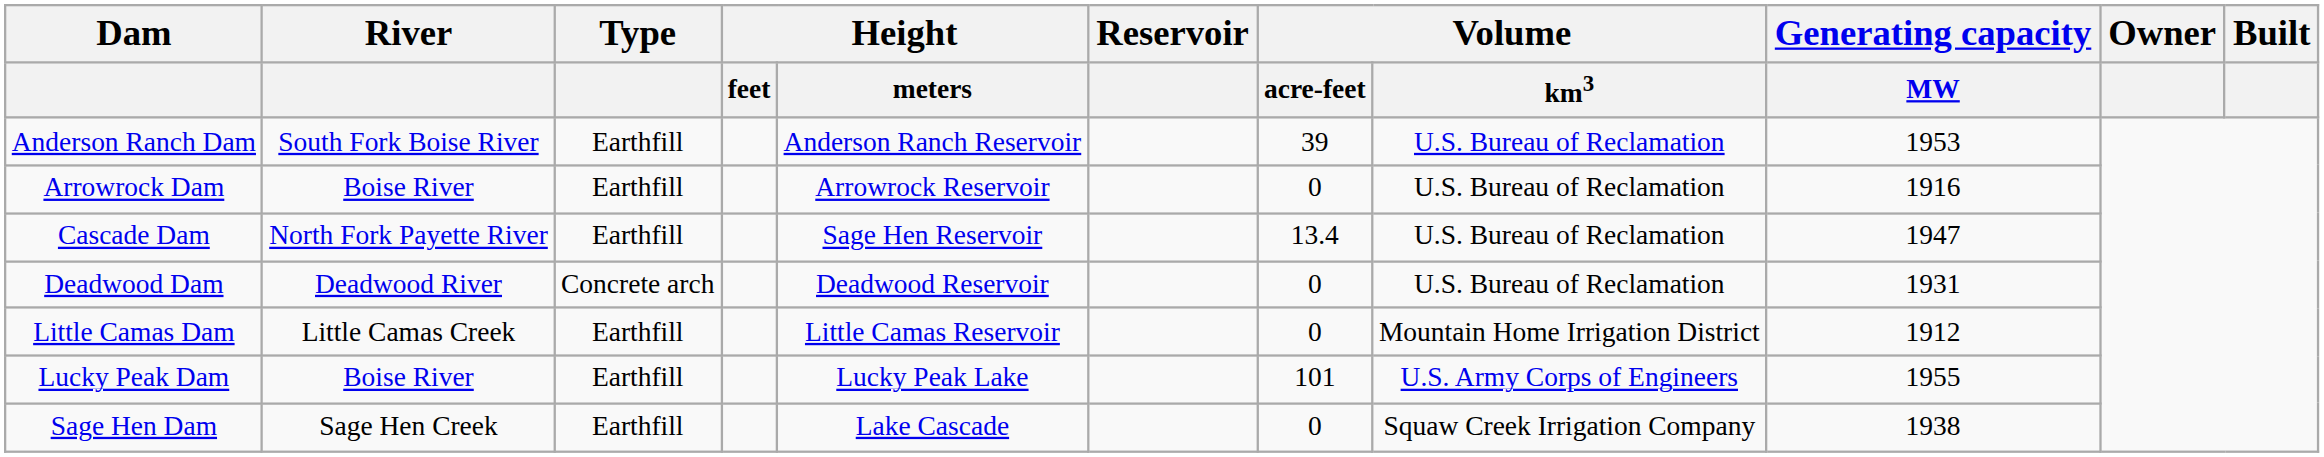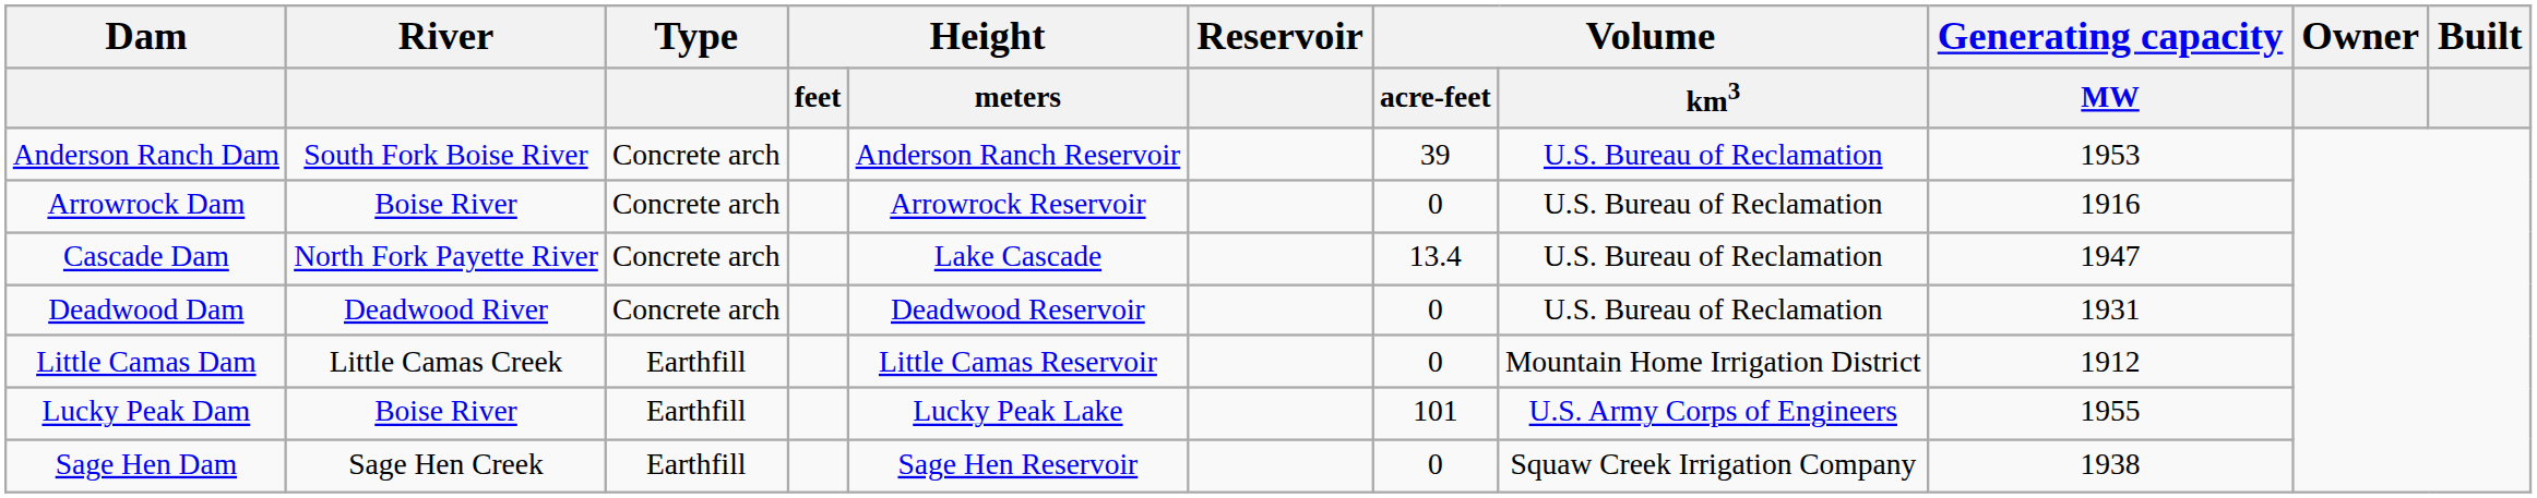 <table class="wikitable sortable">
 <tr>
 <th>Dam</th>
 <th>River</th>
 <th>Type</th>
 <th colspan=2>Height</th>
 <th>Reservoir</th>
 <th colspan=2>Volume</th>
 <th><a href='#'>Generating capacity</a></th>
 <th>Owner</th>
 <th>Built</th>
 </tr>
 <tr style="font-size:9pt; text-align:center;">
 <th></th>
 <th></th>
 <th></th>
 <th>feet</th>
 <th>meters</th>
 <th></th>
 <th>acre-feet</th>
 <th>km<sup>3</sup></th>
 <th><a href='#'>MW</a></th>
 <th></th>
 <th></th>
 </tr>
 <tr style="font-size:9pt; text-align:center;">
 <td><a href='#'>Anderson Ranch Dam</a></td>
 <td><a href='#'>South Fork Boise River</a></td>
-<td>Earthfill</td>
+<td>Concrete arch</td>
 <td></td>
 <td><a href='#'>Anderson Ranch Reservoir</a></td>
 <td></td>
 <td>39</td>
 <td><a href='#'>U.S. Bureau of Reclamation</a></td>
 <td>1953</td>
 </tr>
 <tr style="font-size:9pt; text-align:center;">
 <td><a href='#'>Arrowrock Dam</a></td>
 <td><a href='#'>Boise River</a></td>
-<td>Earthfill</td>
+<td>Concrete arch</td>
 <td></td>
 <td><a href='#'>Arrowrock Reservoir</a></td>
 <td></td>
 <td>0</td>
 <td>U.S. Bureau of Reclamation</td>
 <td>1916</td>
 </tr>
 <tr style="font-size:9pt; text-align:center;">
 <td><a href='#'>Cascade Dam</a></td>
 <td><a href='#'>North Fork Payette River</a></td>
-<td>Earthfill</td>
+<td>Concrete arch</td>
 <td></td>
-<td><a href='#'>Sage Hen Reservoir</a></td>
+<td><a href='#'>Lake Cascade</a></td>
 <td></td>
 <td>13.4</td>
 <td>U.S. Bureau of Reclamation</td>
 <td>1947</td>
 </tr>
 <tr style="font-size:9pt; text-align:center;">
 <td><a href='#'>Deadwood Dam</a></td>
 <td><a href='#'>Deadwood River</a></td>
 <td>Concrete arch</td>
 <td></td>
 <td><a href='#'>Deadwood Reservoir</a></td>
 <td></td>
 <td>0</td>
 <td>U.S. Bureau of Reclamation</td>
 <td>1931</td>
 </tr>
 <tr style="font-size:9pt; text-align:center;">
 <td><a href='#'>Little Camas Dam</a></td>
 <td>Little Camas Creek</td>
 <td>Earthfill</td>
 <td></td>
 <td><a href='#'>Little Camas Reservoir</a></td>
 <td></td>
 <td>0</td>
 <td>Mountain Home Irrigation District</td>
 <td>1912</td>
 </tr>
 <tr style="font-size:9pt; text-align:center;">
 <td><a href='#'>Lucky Peak Dam</a></td>
 <td><a href='#'>Boise River</a></td>
 <td>Earthfill</td>
 <td></td>
 <td><a href='#'>Lucky Peak Lake</a></td>
 <td></td>
 <td>101</td>
 <td><a href='#'>U.S. Army Corps of Engineers</a></td>
 <td>1955</td>
 </tr>
 <tr style="font-size:9pt; text-align:center;">
 <td><a href='#'>Sage Hen Dam</a></td>
 <td>Sage Hen Creek</td>
 <td>Earthfill</td>
 <td></td>
-<td><a href='#'>Lake Cascade</a></td>
+<td><a href='#'>Sage Hen Reservoir</a></td>
 <td></td>
 <td>0</td>
 <td>Squaw Creek Irrigation Company</td>
 <td>1938</td>
 </tr>
 </table>
